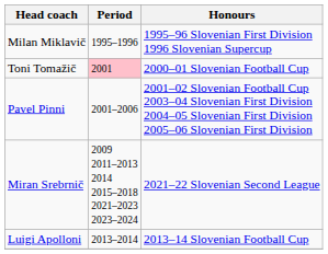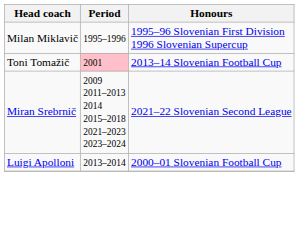 <table class="wikitable">
 <tr>
 <th>Head coach</th>
 <th>Period</th>
 <th>Honours</th>
 </tr>
 <tr>
 <td> Milan Miklavič</td>
 <td><small>1995–1996</small></td>
 <td><a href='#'>1995–96 Slovenian First Division</a><br><a href='#'>1996 Slovenian Supercup</a></td>
 </tr>
 <tr>
 <td> Toni Tomažič</td>
 <td style="background: pink;"><small>2001</small></td>
-<td><a href='#'>2000–01 Slovenian Football Cup</a></td>
-</tr>
-<tr>
-<td> <a href='#'>Pavel Pinni</a></td>
-<td><small>2001–2006</small></td>
-<td><a href='#'>2001–02 Slovenian Football Cup</a><br><a href='#'>2003–04 Slovenian First Division</a><br><a href='#'>2004–05 Slovenian First Division</a><br><a href='#'>2005–06 Slovenian First Division</a></td>
+<td><a href='#'>2013–14 Slovenian Football Cup</a></td>
 </tr>
 <tr>
 <td> <a href='#'>Miran Srebrnič</a></td>
 <td><small>2009</small><br><small>2011–2013</small><br><small>2014</small><br><small>2015–2018</small><br><small>2021–2023</small><br><small>2023–2024</small></td>
 <td><a href='#'>2021–22 Slovenian Second League</a></td>
 </tr>
 <tr>
 <td> <a href='#'>Luigi Apolloni</a></td>
 <td><small>2013–2014</small></td>
-<td><a href='#'>2013–14 Slovenian Football Cup</a></td>
+<td><a href='#'>2000–01 Slovenian Football Cup</a></td>
 </tr>
 <tr>
 </tr>
 </table>
